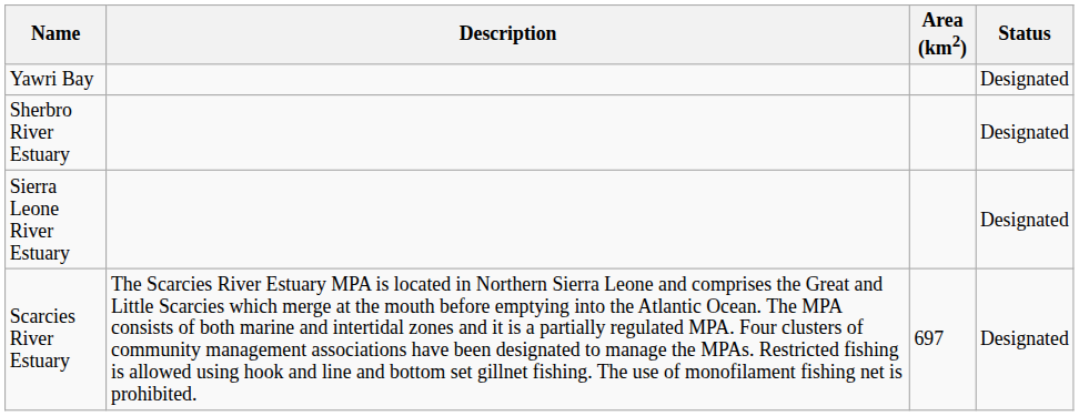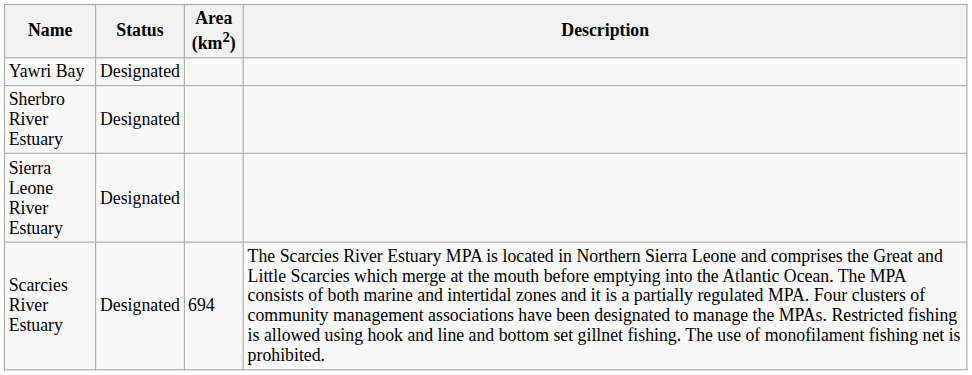 <table class="wikitable">
 <tr>
 <th>Name</th>
+<th>Status</th>
+<th>Area (km<sup>2</sup>)</th>
 <th>Description</th>
-<th>Area (km<sup>2</sup>)</th>
-<th>Status</th>
 </tr>
 <tr>
 <td>Yawri Bay</td>
+<td>Designated</td>
 <td></td>
 <td></td>
-<td>Designated</td>
 </tr>
 <tr>
 <td>Sherbro River Estuary</td>
+<td>Designated</td>
 <td></td>
 <td></td>
-<td>Designated</td>
 </tr>
 <tr>
 <td>Sierra Leone River Estuary</td>
+<td>Designated</td>
 <td></td>
 <td></td>
-<td>Designated</td>
 </tr>
 <tr>
 <td>Scarcies River Estuary</td>
+<td>Designated</td>
+<td>694</td>
 <td>The Scarcies River Estuary MPA is located in Northern Sierra Leone and comprises the Great and Little Scarcies which merge at the mouth before emptying into the Atlantic Ocean. The MPA consists of both marine and intertidal zones and it is a partially regulated MPA. Four clusters of community management associations have been designated to manage the MPAs. Restricted fishing is allowed using hook and line and bottom set gillnet fishing. The use of monofilament fishing net is prohibited.</td>
-<td>697</td>
-<td>Designated</td>
 </tr>
 </table>
